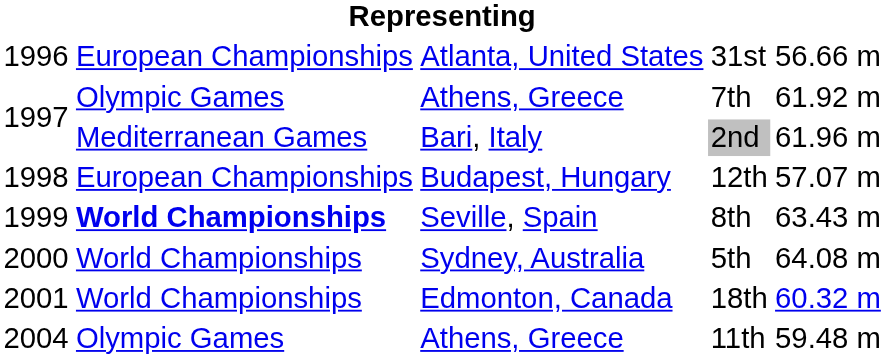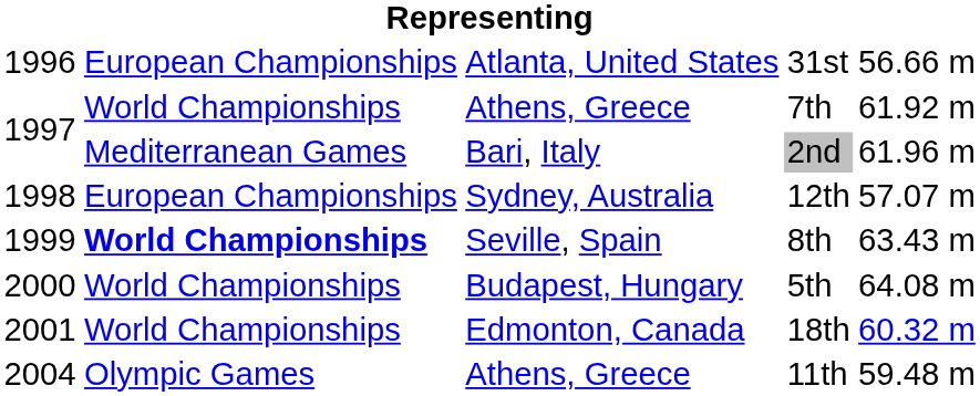 <table>
 <tr>
 <th colspan="5">Representing </th>
 </tr>
 <tr>
 <td>1996</td>
 <td><a href='#'>European Championships</a></td>
 <td><a href='#'>Atlanta, United States</a></td>
 <td>31st</td>
 <td>56.66 m</td>
 </tr>
 <tr>
 <td rowspan=2>1997</td>
-<td><a href='#'>Olympic Games</a></td>
+<td><a href='#'>World Championships</a></td>
 <td><a href='#'>Athens, Greece</a></td>
 <td>7th</td>
 <td>61.92 m</td>
 </tr>
 <tr>
 <td><a href='#'>Mediterranean Games</a></td>
 <td><a href='#'>Bari</a>, <a href='#'>Italy</a></td>
 <td bgcolor="Silver">2nd</td>
 <td>61.96 m</td>
 </tr>
 <tr>
 <td>1998</td>
 <td><a href='#'>European Championships</a></td>
-<td><a href='#'>Budapest, Hungary</a></td>
+<td><a href='#'>Sydney, Australia</a></td>
 <td>12th</td>
 <td>57.07 m</td>
 </tr>
 <tr>
 <td>1999</td>
 <td><strong><a href='#'>World Championships</a></strong></td>
 <td><a href='#'>Seville</a>, <a href='#'>Spain</a></td>
 <td>8th</td>
 <td>63.43 m</td>
 </tr>
 <tr>
 <td>2000</td>
 <td><a href='#'>World Championships</a></td>
-<td><a href='#'>Sydney, Australia</a></td>
+<td><a href='#'>Budapest, Hungary</a></td>
 <td>5th</td>
 <td>64.08 m</td>
 </tr>
 <tr>
 <td>2001</td>
 <td><a href='#'>World Championships</a></td>
 <td><a href='#'>Edmonton, Canada</a></td>
 <td>18th</td>
 <td><a href='#'>60.32 m</a></td>
 </tr>
 <tr>
 <td>2004</td>
 <td><a href='#'>Olympic Games</a></td>
 <td><a href='#'>Athens, Greece</a></td>
 <td>11th</td>
 <td>59.48 m</td>
 </tr>
 </table>
